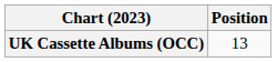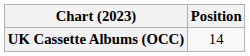 <table class="wikitable sortable plainrowheaders" style="text-align:center">
 <tr>
 <th scope="col">Chart (2023)</th>
 <th scope="col">Position</th>
 </tr>
 <tr>
 <th scope="row">UK Cassette Albums (OCC)</th>
-<td>13</td>
+<td>14</td>
 </tr>
 </table>
